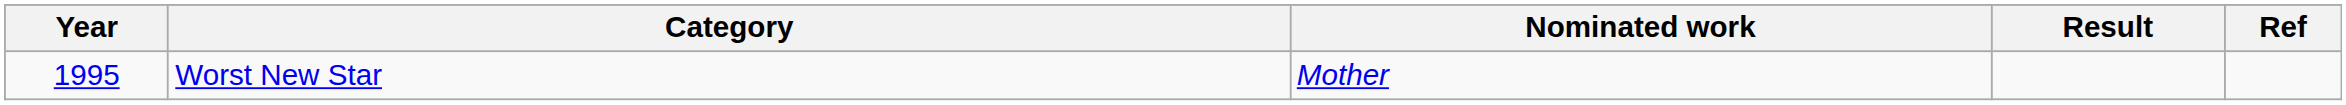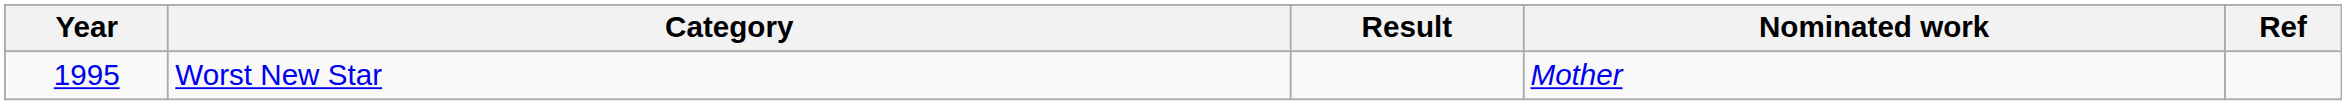 <table class="wikitable" width="100%">
 <tr>
 <th width="7%">Year</th>
 <th width="48%">Category</th>
+<th width="10%">Result</th>
 <th width="30%">Nominated work</th>
-<th width="10%">Result</th>
 <th width="5%">Ref</th>
 </tr>
 <tr>
 <td align="center"><a href='#'>1995</a></td>
 <td><a href='#'>Worst New Star</a></td>
+<td></td>
 <td><em><a href='#'>Mother</a></em></td>
-<td></td>
 <td align="center"></td>
 </tr>
 </table>
